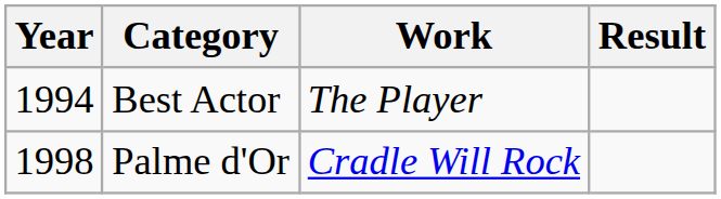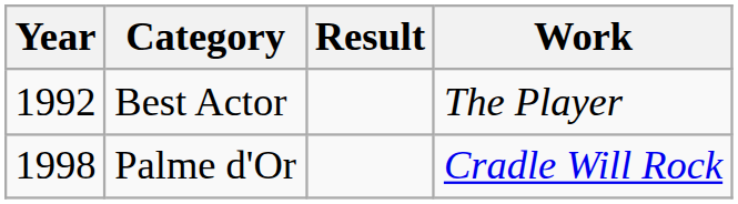 <table class="wikitable sortable">
 <tr>
 <th>Year</th>
 <th>Category</th>
+<th>Result</th>
 <th>Work</th>
-<th>Result</th>
 </tr>
 <tr>
-<td>1994</td>
+<td>1992</td>
 <td>Best Actor</td>
+<td></td>
 <td><em>The Player</em></td>
-<td></td>
 </tr>
 <tr>
 <td>1998</td>
 <td>Palme d'Or</td>
+<td></td>
 <td><em><a href='#'>Cradle Will Rock</a></em></td>
-<td></td>
 </tr>
 </table>
